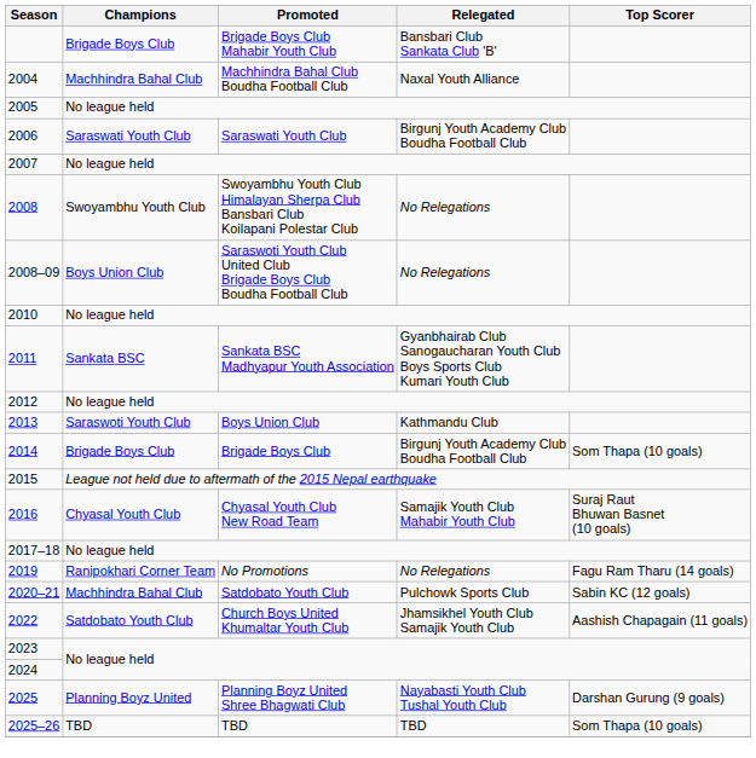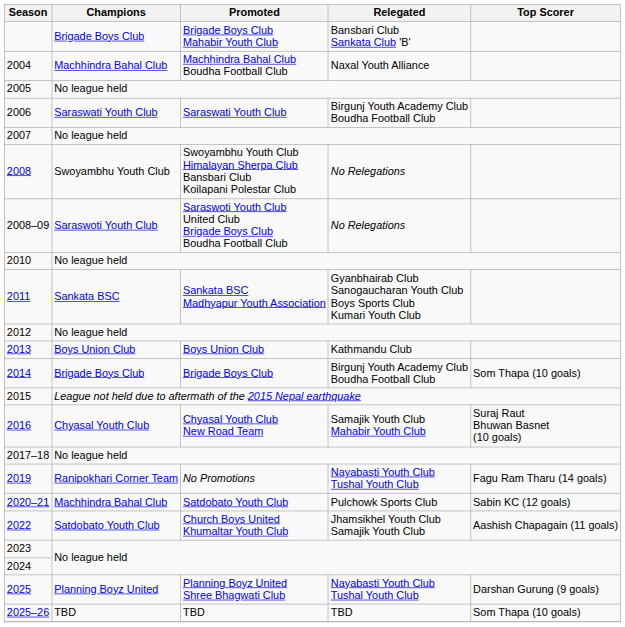 <table class="wikitable">
 <tr>
 <th>Season</th>
 <th>Champions</th>
 <th>Promoted</th>
 <th>Relegated</th>
 <th>Top Scorer</th>
 </tr>
 <tr>
 <td></td>
 <td><a href='#'>Brigade Boys Club</a></td>
 <td><a href='#'>Brigade Boys Club</a><br><a href='#'>Mahabir Youth Club</a></td>
 <td>Bansbari Club<br><a href='#'>Sankata Club</a> 'B'</td>
 <td></td>
 </tr>
 <tr>
 <td>2004</td>
 <td><a href='#'>Machhindra Bahal Club</a></td>
 <td><a href='#'>Machhindra Bahal Club</a><br>Boudha Football Club</td>
 <td>Naxal Youth Alliance</td>
 <td></td>
 </tr>
 <tr>
 <td>2005</td>
 <td colspan="4">No league held</td>
 </tr>
 <tr>
 <td>2006</td>
 <td><a href='#'>Saraswati Youth Club</a></td>
 <td><a href='#'>Saraswati Youth Club</a></td>
 <td>Birgunj Youth Academy Club<br>Boudha Football Club</td>
 <td></td>
 </tr>
 <tr>
 <td>2007</td>
 <td colspan="4">No league held</td>
 </tr>
 <tr>
 <td><a href='#'>2008</a></td>
 <td>Swoyambhu Youth Club</td>
 <td>Swoyambhu Youth Club<br><a href='#'>Himalayan Sherpa Club</a><br>Bansbari Club<br>Koilapani Polestar Club</td>
 <td><em>No Relegations</em></td>
 <td></td>
 </tr>
 <tr>
 <td>2008–09</td>
-<td><a href='#'>Boys Union Club</a></td>
+<td><a href='#'>Saraswoti Youth Club</a></td>
 <td><a href='#'>Saraswoti Youth Club</a><br>United Club<br><a href='#'>Brigade Boys Club</a><br>Boudha Football Club</td>
 <td><em>No Relegations</em></td>
 <td></td>
 </tr>
 <tr>
 <td>2010</td>
 <td colspan="4">No league held</td>
 </tr>
 <tr>
 <td><a href='#'>2011</a></td>
 <td><a href='#'>Sankata BSC</a></td>
 <td><a href='#'>Sankata BSC</a><br><a href='#'>Madhyapur Youth Association</a></td>
 <td>Gyanbhairab Club<br>Sanogaucharan Youth Club<br>Boys Sports Club<br>Kumari Youth Club</td>
 <td></td>
 </tr>
 <tr>
 <td>2012</td>
 <td colspan="4">No league held</td>
 </tr>
 <tr>
 <td><a href='#'>2013</a></td>
-<td><a href='#'>Saraswoti Youth Club</a></td>
+<td><a href='#'>Boys Union Club</a></td>
 <td><a href='#'>Boys Union Club</a></td>
 <td>Kathmandu Club</td>
 <td></td>
 </tr>
 <tr>
 <td><a href='#'>2014</a></td>
 <td><a href='#'>Brigade Boys Club</a></td>
 <td><a href='#'>Brigade Boys Club</a></td>
 <td>Birgunj Youth Academy Club<br>Boudha Football Club</td>
 <td>Som Thapa (10 goals)</td>
 </tr>
 <tr>
 <td>2015</td>
 <td colspan="4"><em>League not held due to aftermath of the <a href='#'>2015 Nepal earthquake</a></em></td>
 </tr>
 <tr>
 <td><a href='#'>2016</a></td>
 <td><a href='#'>Chyasal Youth Club</a></td>
 <td><a href='#'>Chyasal Youth Club</a><br><a href='#'>New Road Team</a></td>
 <td>Samajik Youth Club<br><a href='#'>Mahabir Youth Club</a></td>
 <td>Suraj Raut <br> Bhuwan Basnet <br> (10 goals)</td>
 </tr>
 <tr>
 <td>2017–18</td>
 <td colspan="4">No league held</td>
 </tr>
 <tr>
 <td><a href='#'>2019</a></td>
 <td><a href='#'>Ranipokhari Corner Team</a></td>
 <td><em>No Promotions</em></td>
-<td><em>No Relegations</em></td>
+<td><a href='#'>Nayabasti Youth Club</a> <br> <a href='#'>Tushal Youth Club</a></td>
 <td>Fagu Ram Tharu (14 goals)</td>
 </tr>
 <tr>
 <td><a href='#'>2020–21</a></td>
 <td><a href='#'>Machhindra Bahal Club</a></td>
 <td><a href='#'>Satdobato Youth Club</a></td>
 <td>Pulchowk Sports Club</td>
 <td>Sabin KC (12 goals)</td>
 </tr>
 <tr>
 <td><a href='#'>2022</a></td>
 <td><a href='#'>Satdobato Youth Club</a></td>
 <td><a href='#'>Church Boys United</a><br><a href='#'>Khumaltar Youth Club</a></td>
 <td>Jhamsikhel Youth Club<br>Samajik Youth Club</td>
 <td>Aashish Chapagain (11 goals)</td>
 </tr>
 <tr>
 <td>2023</td>
 <td rowspan=2 colspan="4">No league held</td>
 </tr>
 <tr>
 <td>2024</td>
 </tr>
 <tr>
 <td><a href='#'>2025</a></td>
 <td><a href='#'>Planning Boyz United</a></td>
 <td><a href='#'>Planning Boyz United</a> <br> <a href='#'>Shree Bhagwati Club</a></td>
 <td><a href='#'>Nayabasti Youth Club</a> <br> <a href='#'>Tushal Youth Club</a></td>
 <td>Darshan Gurung (9 goals)</td>
 </tr>
 <tr>
 <td><a href='#'>2025–26</a></td>
 <td>TBD</td>
 <td>TBD</td>
 <td>TBD</td>
 <td>Som Thapa (10 goals)</td>
 </tr>
 <tr>
 </tr>
 </table>
